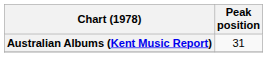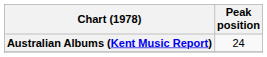 <table class="wikitable sortable plainrowheaders">
 <tr>
 <th>Chart (1978)</th>
 <th>Peak<br>position</th>
 </tr>
 <tr>
 <th scope="row">Australian Albums (<a href='#'>Kent Music Report</a>)</th>
-<td style="text-align:center;">31</td>
+<td style="text-align:center;">24</td>
 </tr>
 <tr>
 </tr>
 <tr>
 </tr>
 </table>
